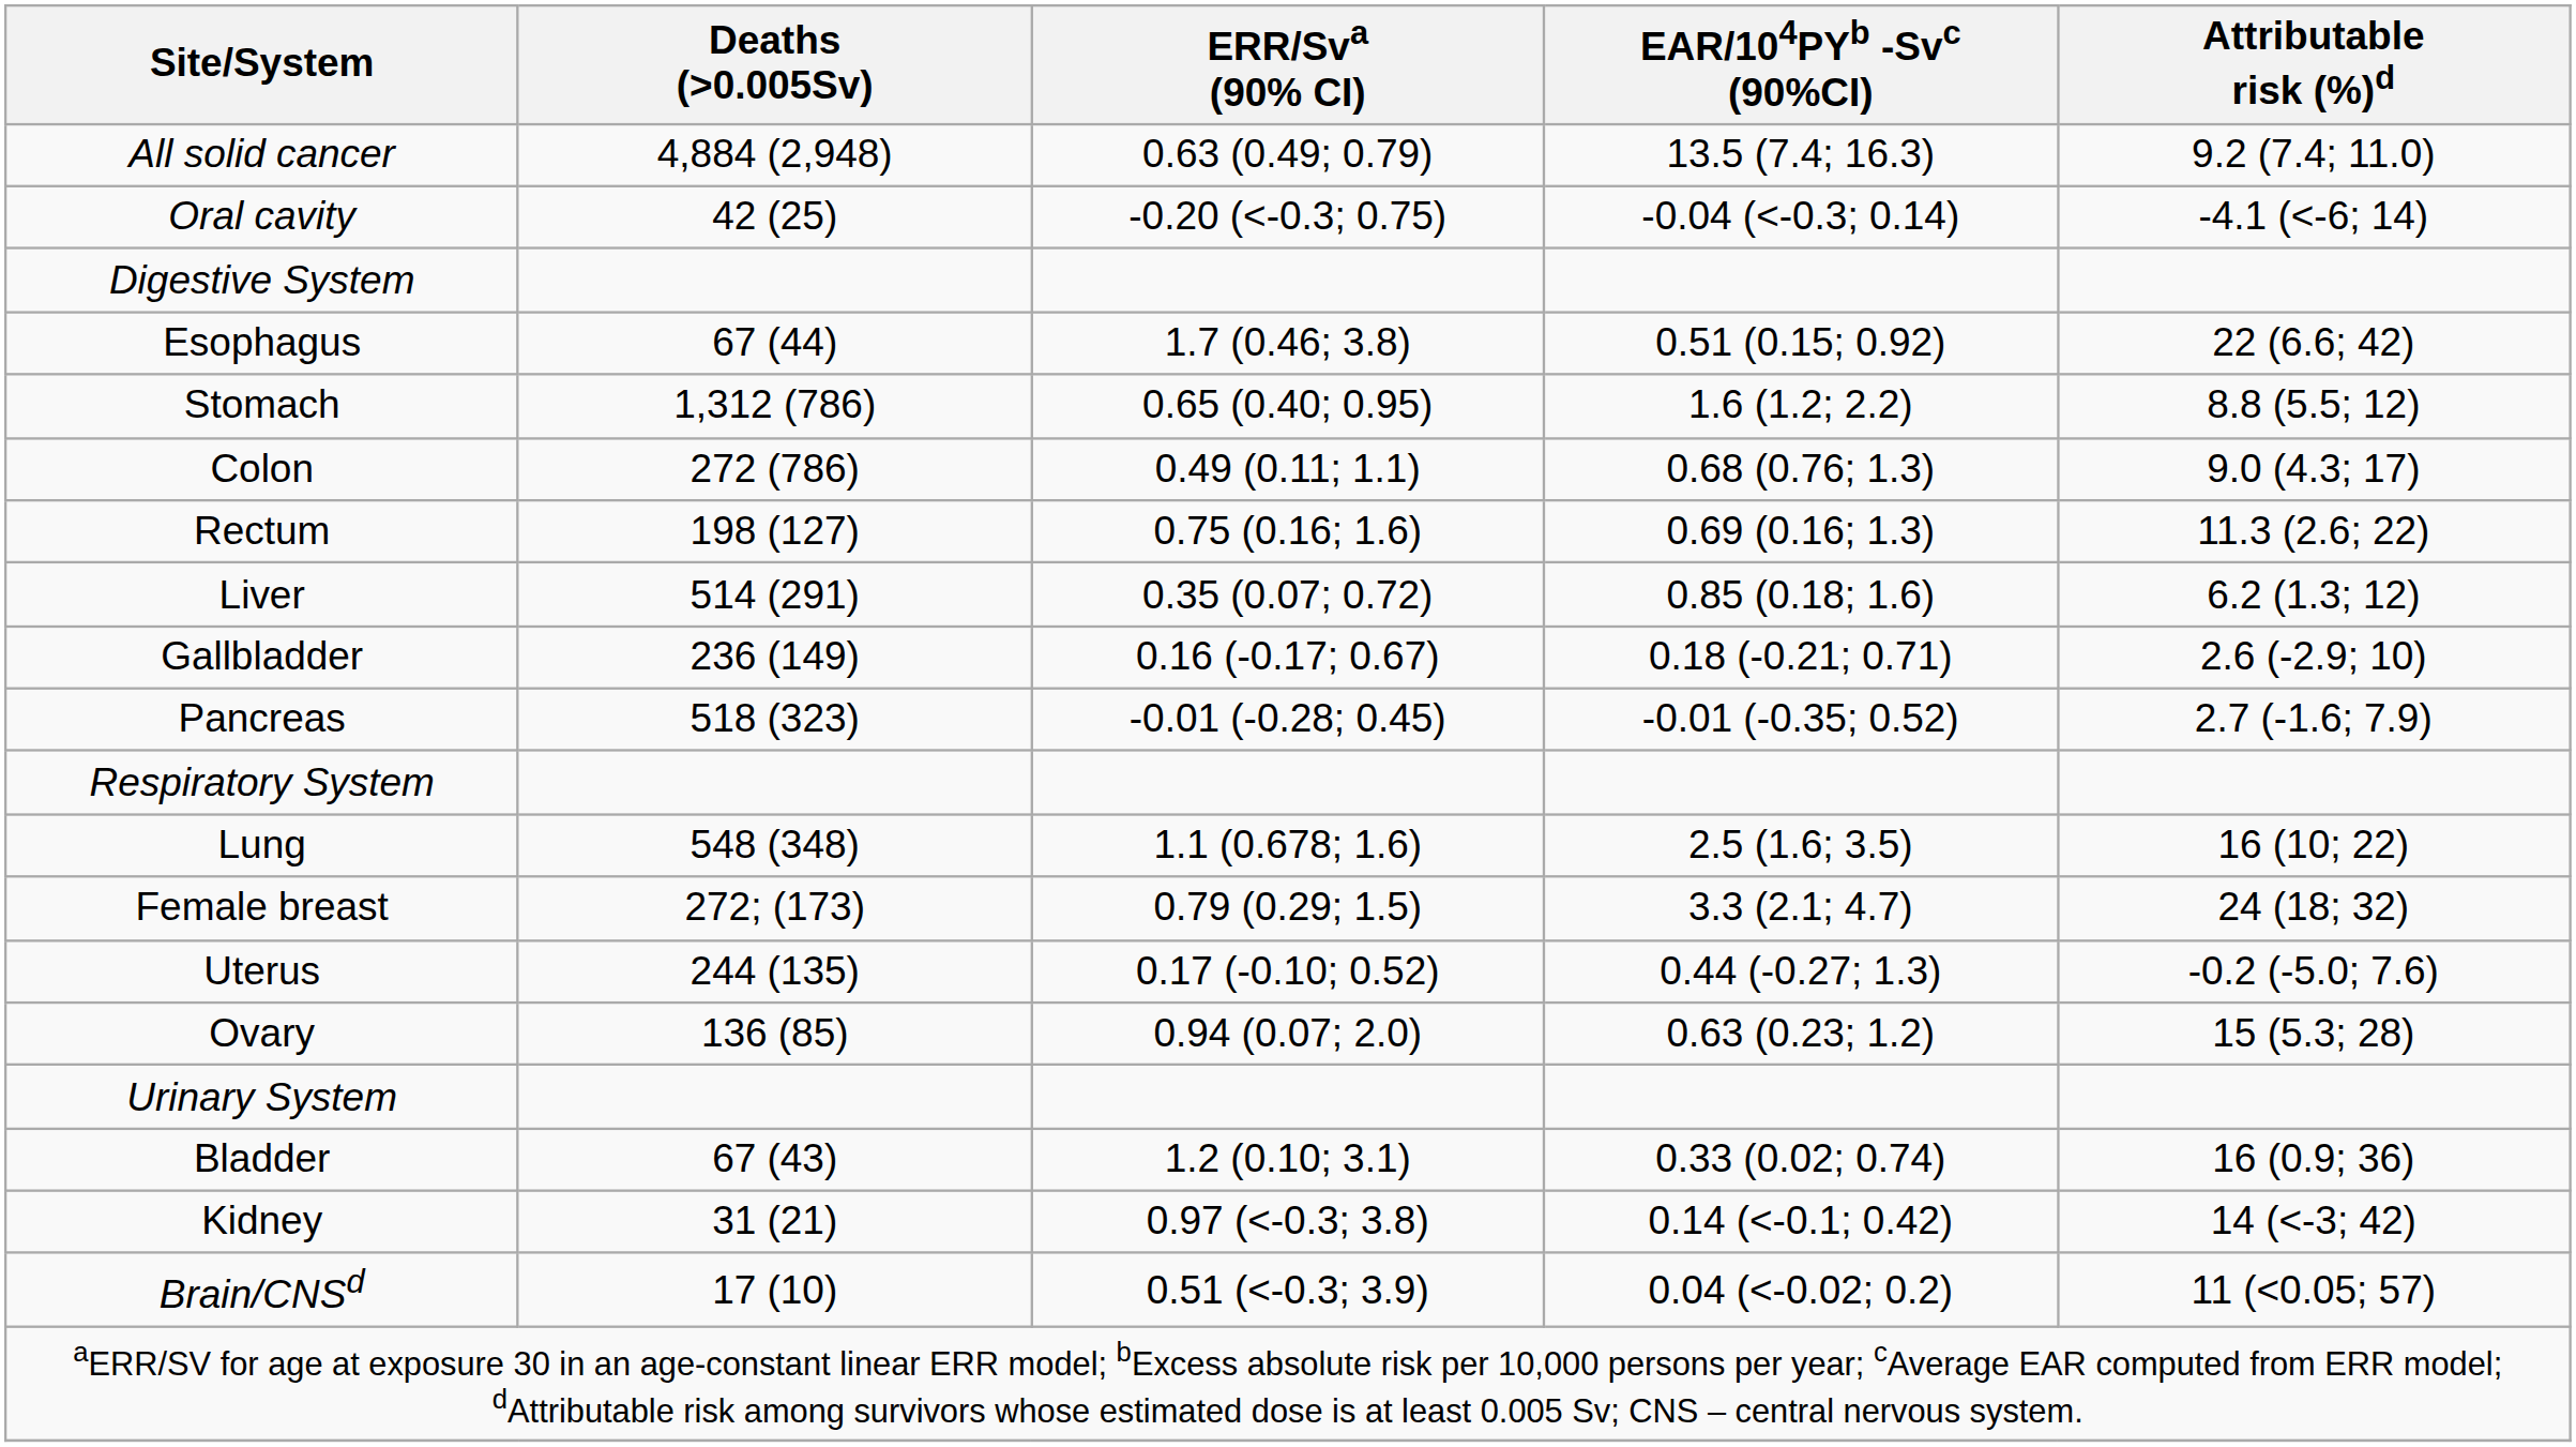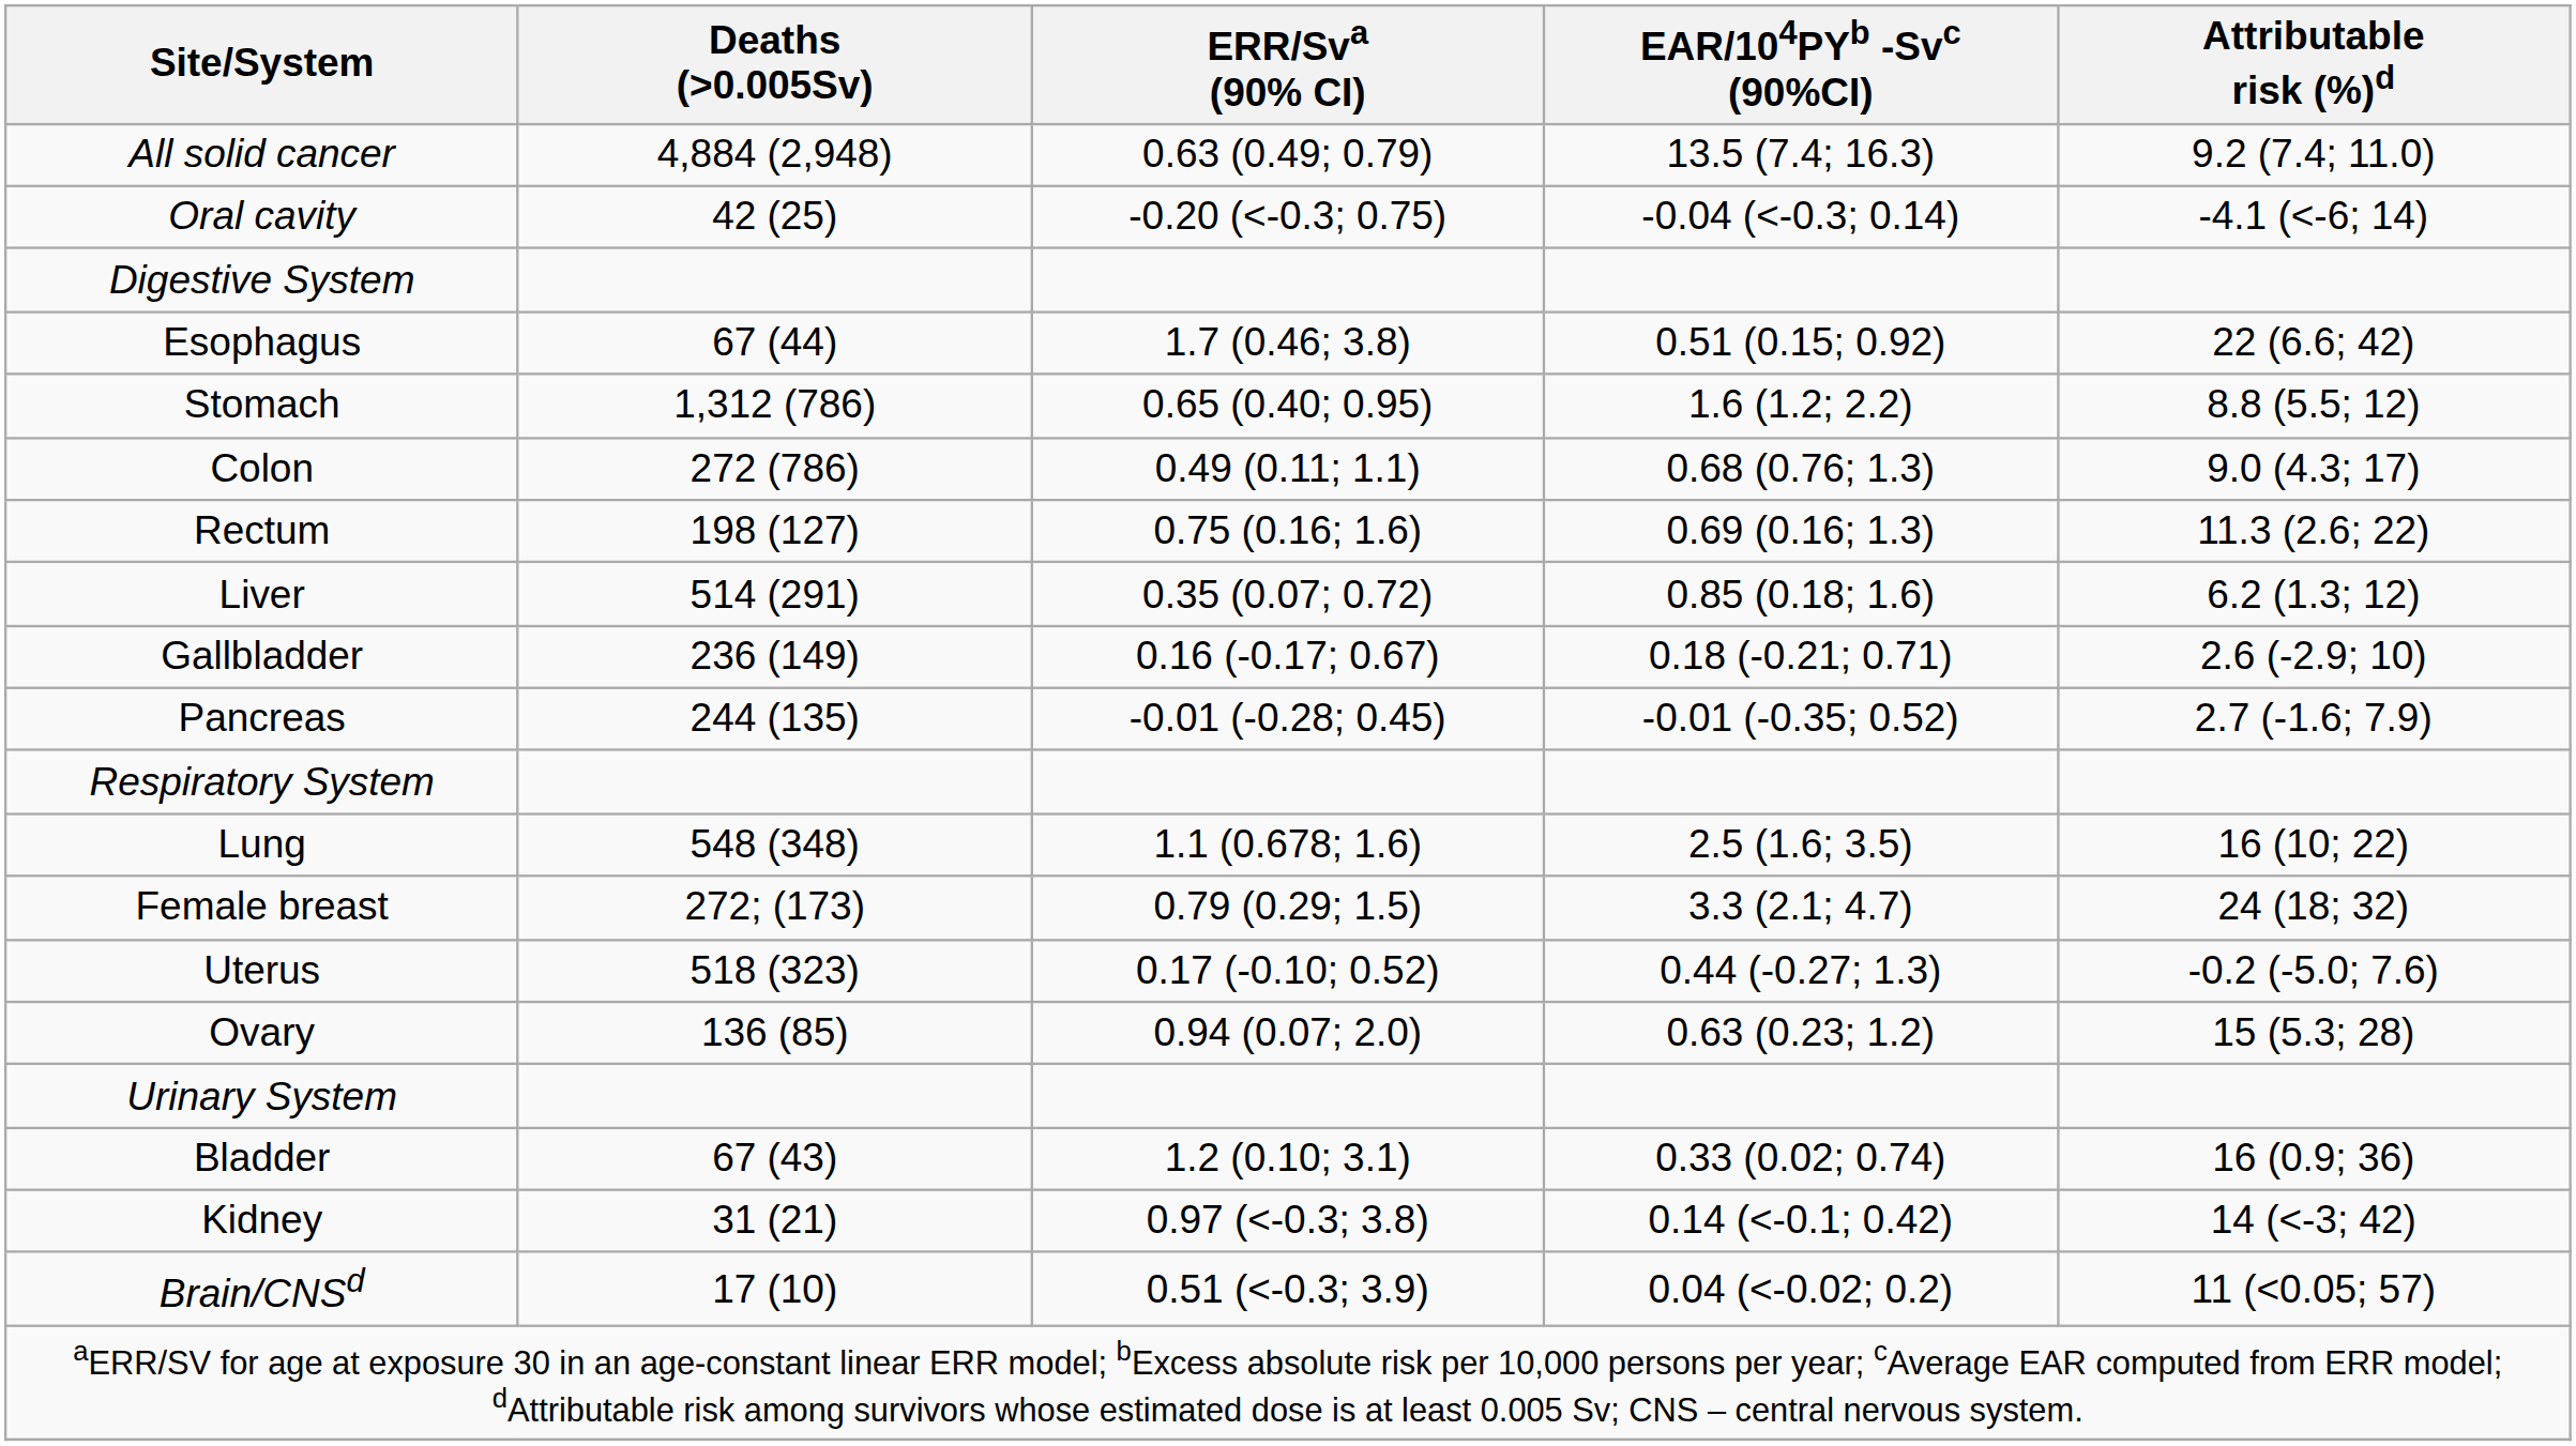 <table class="wikitable"  style="text-align: center;">
 <tr>
 <th scope="col" width="200">Site/System</th>
 <th scope="col" width="200">Deaths<br>(>0.005Sv)</th>
 <th scope="col" width="200">ERR/Sv<sup>a</sup><br>(90% CI)</th>
 <th scope="col" width="200">EAR/10<sup>4</sup>PY<sup>b</sup> -Sv<sup>c</sup><br>(90%CI)</th>
 <th scope="col" width="200">Attributable<br>risk (%)<sup>d</sup></th>
 </tr>
 <tr>
 <td><em>All solid cancer</em></td>
 <td align="center">4,884 (2,948)</td>
 <td align="center">0.63 (0.49; 0.79)</td>
 <td align="center">13.5 (7.4; 16.3)</td>
 <td align="center">9.2 (7.4; 11.0)</td>
 </tr>
 <tr>
 <td><em>Oral cavity</em></td>
 <td align="center">42 (25)</td>
 <td align="center">-0.20 (<-0.3; 0.75)</td>
 <td align="center">-0.04 (<-0.3; 0.14)</td>
 <td align="center">-4.1 (<-6; 14)</td>
 </tr>
 <tr>
 <td><em>Digestive System</em></td>
 <td></td>
 <td></td>
 <td></td>
 <td></td>
 </tr>
 <tr>
 <td align="center">Esophagus</td>
 <td align="center">67 (44)</td>
 <td align="center">1.7 (0.46; 3.8)</td>
 <td align="center">0.51 (0.15; 0.92)</td>
 <td align="center">22 (6.6; 42)</td>
 </tr>
 <tr>
 <td align="center">Stomach</td>
 <td align="center">1,312 (786)</td>
 <td align="center">0.65 (0.40; 0.95)</td>
 <td align="center">1.6 (1.2; 2.2)</td>
 <td align="center">8.8 (5.5; 12)</td>
 </tr>
 <tr>
 <td align="center">Colon</td>
 <td align="center">272 (786)</td>
 <td align="center">0.49 (0.11; 1.1)</td>
 <td align="center">0.68 (0.76; 1.3)</td>
 <td align="center">9.0 (4.3; 17)</td>
 </tr>
 <tr>
 <td align="center">Rectum</td>
 <td align="center">198 (127)</td>
 <td align="center">0.75 (0.16; 1.6)</td>
 <td align="center">0.69 (0.16; 1.3)</td>
 <td align="center">11.3 (2.6; 22)</td>
 </tr>
 <tr>
 <td align="center">Liver</td>
 <td align="center">514 (291)</td>
 <td align="center">0.35 (0.07; 0.72)</td>
 <td align="center">0.85 (0.18; 1.6)</td>
 <td align="center">6.2 (1.3; 12)</td>
 </tr>
 <tr>
 <td align="center">Gallbladder</td>
 <td align="center">236 (149)</td>
 <td align="center">0.16 (-0.17; 0.67)</td>
 <td align="center">0.18 (-0.21; 0.71)</td>
 <td align="center">2.6 (-2.9; 10)</td>
 </tr>
 <tr>
 <td align="center">Pancreas</td>
-<td align="center">518 (323)</td>
+<td align="center">244 (135)</td>
 <td align="center">-0.01 (-0.28; 0.45)</td>
 <td align="center">-0.01 (-0.35; 0.52)</td>
 <td align="center">2.7 (-1.6; 7.9)</td>
 </tr>
 <tr>
 <td><em>Respiratory System</em></td>
 <td></td>
 <td></td>
 <td></td>
 <td></td>
 </tr>
 <tr>
 <td align="center">Lung</td>
 <td align="center">548 (348)</td>
 <td align="center">1.1 (0.678; 1.6)</td>
 <td align="center">2.5 (1.6; 3.5)</td>
 <td align="center">16 (10; 22)</td>
 </tr>
 <tr>
 <td align="center">Female breast</td>
 <td align="center">272; (173)</td>
 <td align="center">0.79 (0.29; 1.5)</td>
 <td align="center">3.3 (2.1; 4.7)</td>
 <td align="center">24 (18; 32)</td>
 </tr>
 <tr>
 <td align="center">Uterus</td>
-<td align="center">244 (135)</td>
+<td align="center">518 (323)</td>
 <td align="center">0.17 (-0.10; 0.52)</td>
 <td align="center">0.44 (-0.27; 1.3)</td>
 <td align="center">-0.2 (-5.0; 7.6)</td>
 </tr>
 <tr>
 <td align="center">Ovary</td>
 <td align="center">136 (85)</td>
 <td align="center">0.94 (0.07; 2.0)</td>
 <td align="center">0.63 (0.23; 1.2)</td>
 <td align="center">15 (5.3; 28)</td>
 </tr>
 <tr>
 <td><em>Urinary System</em></td>
 <td></td>
 <td></td>
 <td></td>
 <td></td>
 </tr>
 <tr>
 <td align="center">Bladder</td>
 <td align="center">67 (43)</td>
 <td align="center">1.2 (0.10; 3.1)</td>
 <td align="center">0.33 (0.02; 0.74)</td>
 <td align="center">16 (0.9; 36)</td>
 </tr>
 <tr>
 <td align="center">Kidney</td>
 <td align="center">31 (21)</td>
 <td align="center">0.97 (<-0.3; 3.8)</td>
 <td align="center">0.14 (<-0.1; 0.42)</td>
 <td align="center">14 (<-3; 42)</td>
 </tr>
 <tr>
 <td><em>Brain/CNS<sup>d</sup></em></td>
 <td align="center">17 (10)</td>
 <td align="center">0.51 (<-0.3; 3.9)</td>
 <td align="center">0.04 (<-0.02; 0.2)</td>
 <td align="center">11 (<0.05; 57)</td>
 </tr>
 <tr>
 <td colspan="5"><small><sup>a</sup>ERR/SV for age at exposure 30 in an age-constant linear ERR model; <sup>b</sup>Excess absolute risk per 10,000 persons per year; <sup>c</sup>Average EAR computed from ERR model; <sup>d</sup>Attributable risk among survivors whose estimated dose is at least 0.005 Sv; CNS – central nervous system.</small></td>
 </tr>
 <tr>
 </tr>
 </table>
